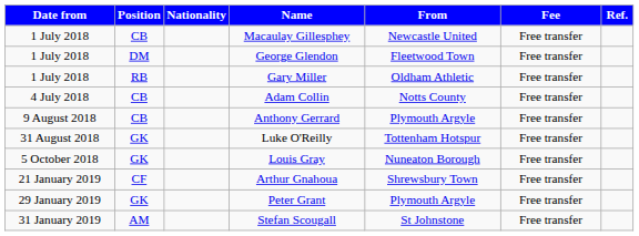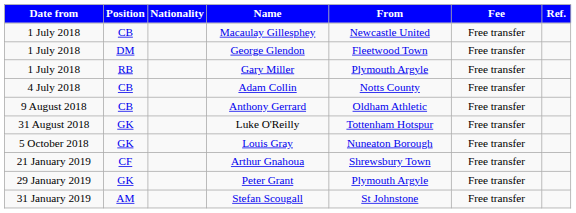 <table class="wikitable"  style="text-align:center; font-size:90%; ">
 <tr>
 <th style="background:blue; color:white; width:120px;">Date from</th>
 <th style="background:blue; color:white; width:50px;">Position</th>
 <th style="background:blue; color:white; width:50px;">Nationality</th>
 <th style="background:blue; color:white; width:150px;">Name</th>
 <th style="background:blue; color:white; width:150px;">From</th>
 <th style="background:blue; color:white; width:110px;">Fee</th>
 <th style="background:blue; color:white; width:30px;">Ref.</th>
 </tr>
 <tr>
 <td>1 July 2018</td>
 <td><a href='#'>CB</a></td>
 <td></td>
 <td><a href='#'>Macaulay Gillesphey</a></td>
 <td> <a href='#'>Newcastle United</a></td>
 <td>Free transfer</td>
 <td></td>
 </tr>
 <tr>
 <td>1 July 2018</td>
 <td><a href='#'>DM</a></td>
 <td></td>
 <td><a href='#'>George Glendon</a></td>
 <td> <a href='#'>Fleetwood Town</a></td>
 <td>Free transfer</td>
 <td></td>
 </tr>
 <tr>
 <td>1 July 2018</td>
 <td><a href='#'>RB</a></td>
 <td></td>
 <td><a href='#'>Gary Miller</a></td>
-<td> <a href='#'>Oldham Athletic</a></td>
+<td> <a href='#'>Plymouth Argyle</a></td>
 <td>Free transfer</td>
 <td></td>
 </tr>
 <tr>
 <td>4 July 2018</td>
 <td><a href='#'>CB</a></td>
 <td></td>
 <td><a href='#'>Adam Collin</a></td>
 <td> <a href='#'>Notts County</a></td>
 <td>Free transfer</td>
 <td></td>
 </tr>
 <tr>
 <td>9 August 2018</td>
 <td><a href='#'>CB</a></td>
 <td></td>
 <td><a href='#'>Anthony Gerrard</a></td>
-<td> <a href='#'>Plymouth Argyle</a></td>
+<td> <a href='#'>Oldham Athletic</a></td>
 <td>Free transfer</td>
 <td></td>
 </tr>
 <tr>
 <td>31 August 2018</td>
 <td><a href='#'>GK</a></td>
 <td></td>
 <td>Luke O'Reilly</td>
 <td> <a href='#'>Tottenham Hotspur</a></td>
 <td>Free transfer</td>
 <td></td>
 </tr>
 <tr>
 <td>5 October 2018</td>
 <td><a href='#'>GK</a></td>
 <td></td>
 <td><a href='#'>Louis Gray</a></td>
 <td> <a href='#'>Nuneaton Borough</a></td>
 <td>Free transfer</td>
 <td></td>
 </tr>
 <tr>
 <td>21 January 2019</td>
 <td><a href='#'>CF</a></td>
 <td></td>
 <td><a href='#'>Arthur Gnahoua</a></td>
 <td> <a href='#'>Shrewsbury Town</a></td>
 <td>Free transfer</td>
 <td></td>
 </tr>
 <tr>
 <td>29 January 2019</td>
 <td><a href='#'>GK</a></td>
 <td></td>
 <td><a href='#'>Peter Grant</a></td>
 <td> <a href='#'>Plymouth Argyle</a></td>
 <td>Free transfer</td>
 <td></td>
 </tr>
 <tr>
 <td>31 January 2019</td>
 <td><a href='#'>AM</a></td>
 <td></td>
 <td><a href='#'>Stefan Scougall</a></td>
 <td> <a href='#'>St Johnstone</a></td>
 <td>Free transfer</td>
 <td></td>
 </tr>
 </table>
